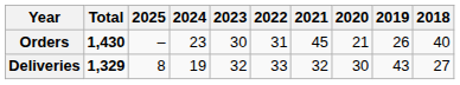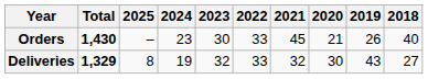 <table class="wikitable" style="text-align:right; font-size:96%;">
 <tr>
 <th>Year</th>
 <th>Total</th>
 <th>2025</th>
 <th>2024</th>
 <th>2023</th>
 <th>2022</th>
 <th>2021</th>
 <th>2020</th>
 <th>2019</th>
 <th>2018</th>
 </tr>
 <tr>
 <th>Orders</th>
 <td><strong>1,430</strong></td>
 <td>–</td>
 <td>23</td>
 <td>30</td>
-<td>31</td>
+<td>33</td>
 <td>45</td>
 <td>21</td>
 <td>26</td>
 <td>40</td>
 </tr>
 <tr>
 <th>Deliveries</th>
 <td><strong>1,329</strong></td>
 <td>8</td>
 <td>19</td>
 <td>32</td>
 <td>33</td>
 <td>32</td>
 <td>30</td>
 <td>43</td>
 <td>27</td>
 </tr>
 </table>
